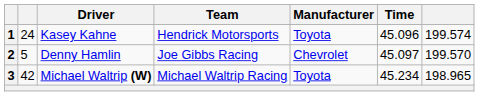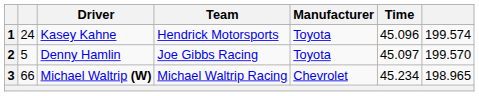 <table class="wikitable" style="font-size:95%">
 <tr>
 <th></th>
 <th></th>
 <th>Driver</th>
 <th>Team</th>
 <th>Manufacturer</th>
 <th>Time</th>
 <th></th>
 </tr>
 <tr>
 <th>1</th>
 <td>24</td>
 <td><a href='#'>Kasey Kahne</a></td>
 <td><a href='#'>Hendrick Motorsports</a></td>
 <td><a href='#'>Toyota</a></td>
 <td>45.096</td>
 <td>199.574</td>
 </tr>
 <tr>
 <th>2</th>
 <td>5</td>
 <td><a href='#'>Denny Hamlin</a></td>
 <td><a href='#'>Joe Gibbs Racing</a></td>
-<td><a href='#'>Chevrolet</a></td>
+<td><a href='#'>Toyota</a></td>
 <td>45.097</td>
 <td>199.570</td>
 </tr>
 <tr>
 <th>3</th>
-<td>42</td>
+<td>66</td>
 <td><a href='#'>Michael Waltrip</a> <strong>(W)</strong></td>
 <td><a href='#'>Michael Waltrip Racing</a></td>
-<td><a href='#'>Toyota</a></td>
+<td><a href='#'>Chevrolet</a></td>
 <td>45.234</td>
 <td>198.965</td>
 </tr>
 <tr>
 <th colspan="7"></th>
 </tr>
 </table>
